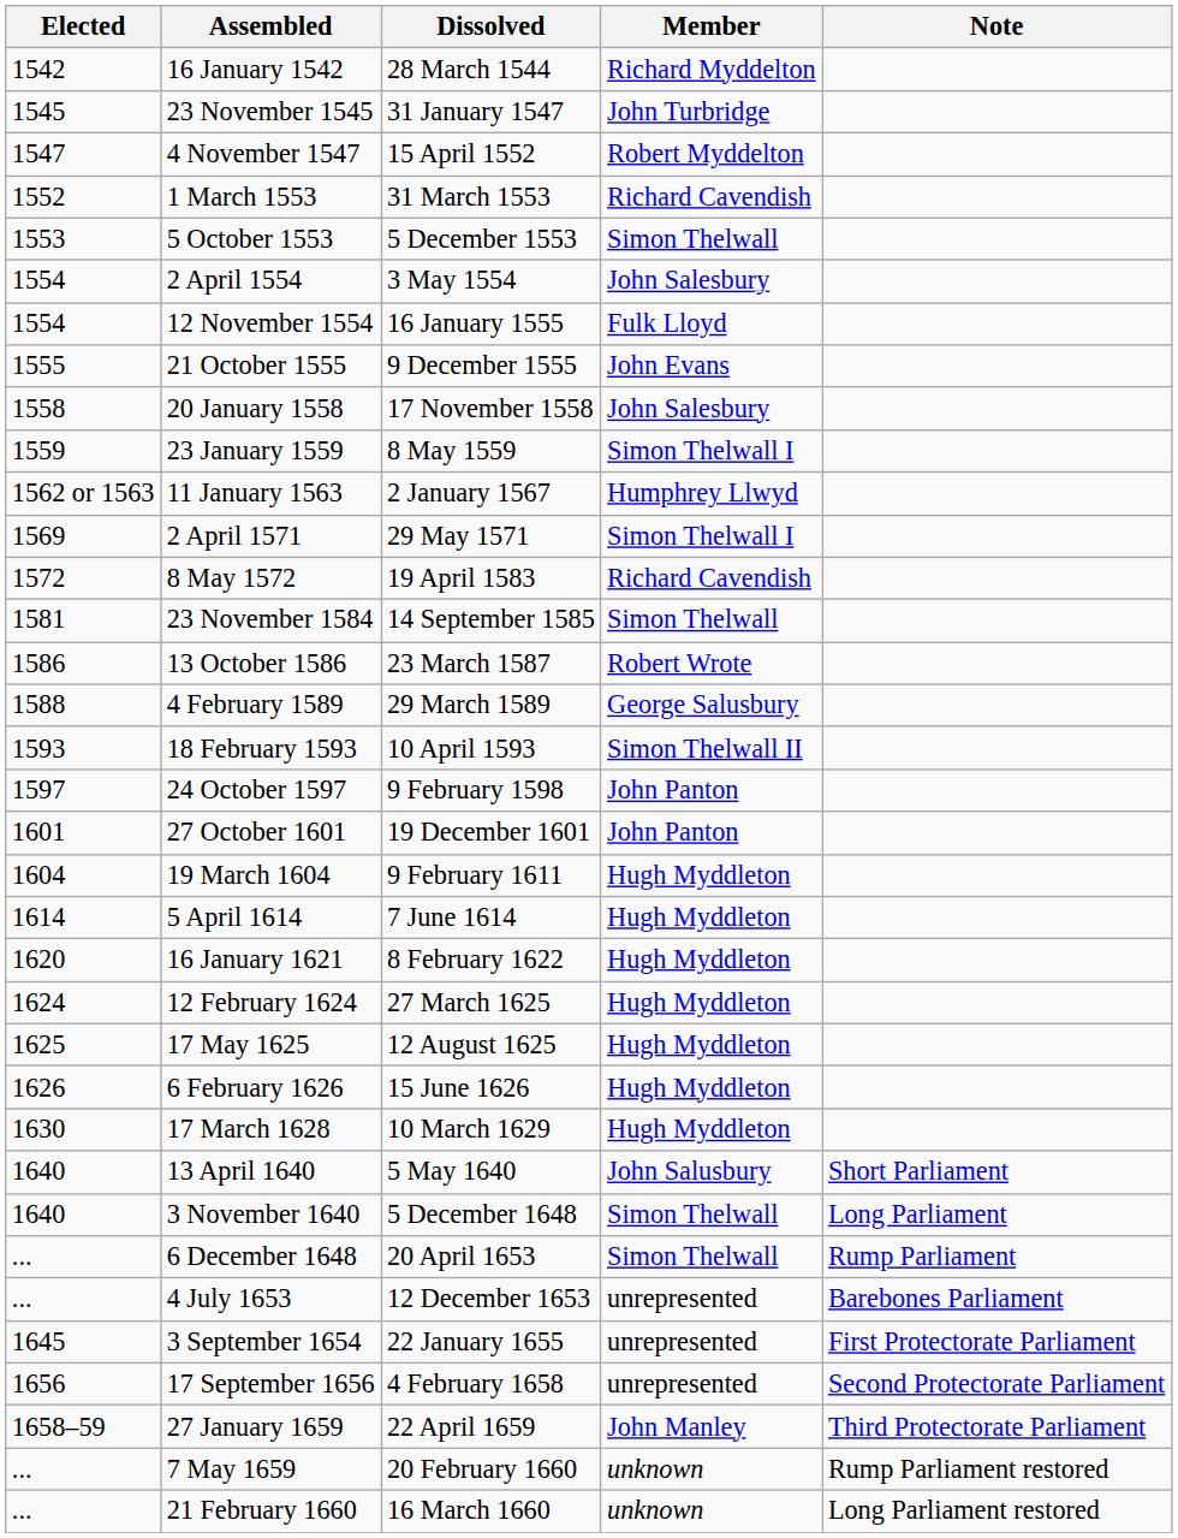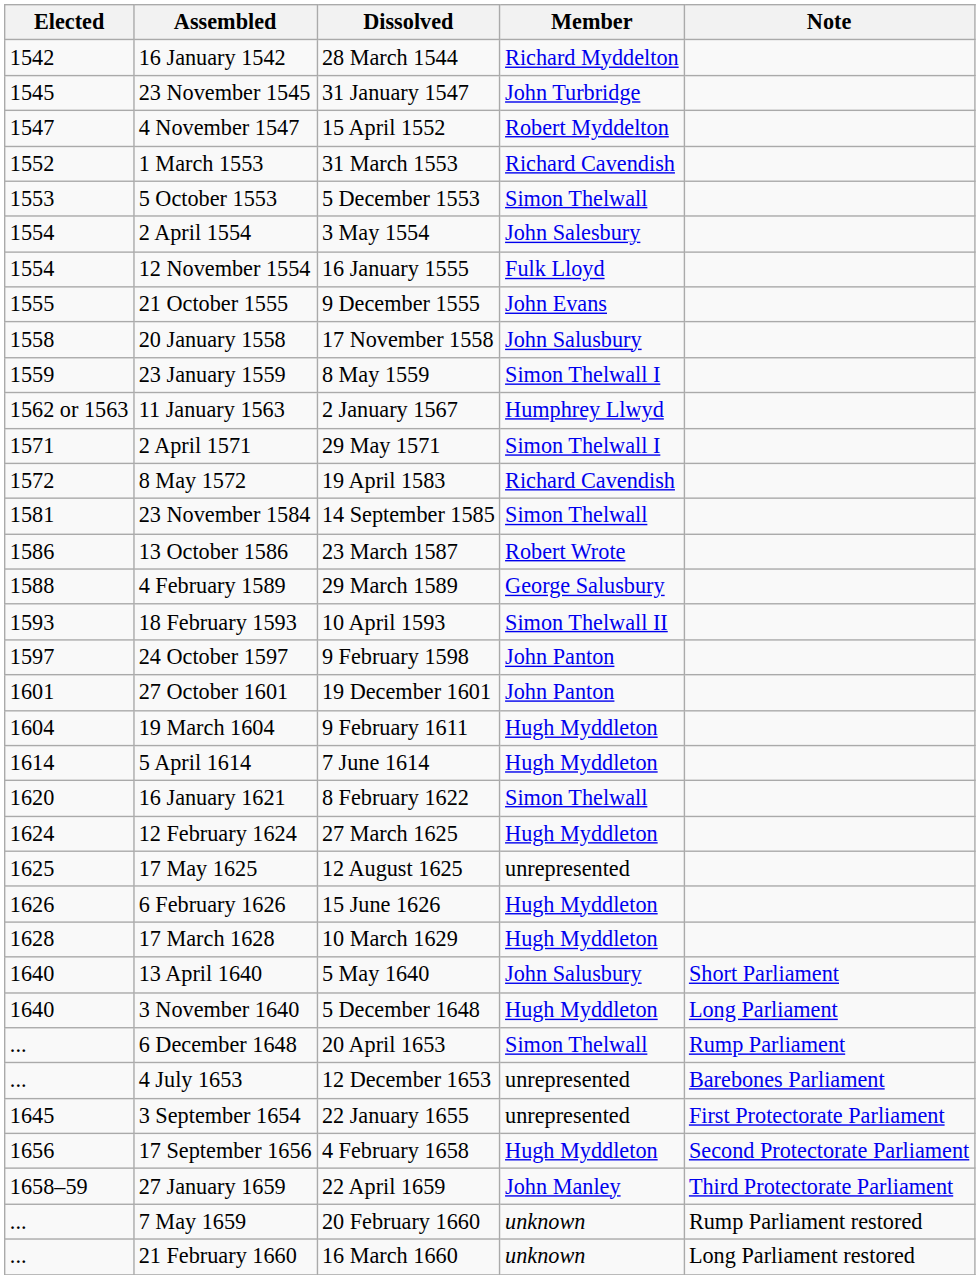 <table class="wikitable">
 <tr>
 <th>Elected</th>
 <th>Assembled</th>
 <th>Dissolved</th>
 <th>Member</th>
 <th>Note</th>
 </tr>
 <tr>
 <td>1542</td>
 <td>16 January 1542</td>
 <td>28 March 1544</td>
 <td><a href='#'>Richard Myddelton</a></td>
 <td></td>
 </tr>
 <tr>
 <td>1545</td>
 <td>23 November 1545</td>
 <td>31 January 1547</td>
 <td><a href='#'>John Turbridge</a></td>
 <td></td>
 </tr>
 <tr>
 <td>1547</td>
 <td>4 November 1547</td>
 <td>15 April 1552</td>
 <td><a href='#'>Robert Myddelton</a></td>
 <td></td>
 </tr>
 <tr>
 <td>1552</td>
 <td>1 March 1553</td>
 <td>31 March 1553</td>
 <td><a href='#'>Richard Cavendish</a></td>
 <td></td>
 </tr>
 <tr>
 <td>1553</td>
 <td>5 October 1553</td>
 <td>5 December 1553</td>
 <td><a href='#'>Simon Thelwall</a></td>
 <td></td>
 </tr>
 <tr>
 <td>1554</td>
 <td>2 April 1554</td>
 <td>3 May 1554</td>
 <td><a href='#'>John Salesbury</a></td>
 <td></td>
 </tr>
 <tr>
 <td>1554</td>
 <td>12 November 1554</td>
 <td>16 January 1555</td>
 <td><a href='#'>Fulk Lloyd</a></td>
 <td></td>
 </tr>
 <tr>
 <td>1555</td>
 <td>21 October 1555</td>
 <td>9 December 1555</td>
 <td><a href='#'>John Evans</a></td>
 <td></td>
 </tr>
 <tr>
 <td>1558</td>
 <td>20 January 1558</td>
 <td>17 November 1558</td>
-<td><a href='#'>John Salesbury</a></td>
+<td><a href='#'>John Salusbury</a></td>
 <td></td>
 </tr>
 <tr>
 <td>1559</td>
 <td>23 January 1559</td>
 <td>8 May 1559</td>
 <td><a href='#'>Simon Thelwall I</a></td>
 <td></td>
 </tr>
 <tr>
 <td>1562 or 1563</td>
 <td>11 January 1563</td>
 <td>2 January 1567</td>
 <td><a href='#'>Humphrey Llwyd</a></td>
 <td></td>
 </tr>
 <tr>
-<td>1569</td>
+<td>1571</td>
 <td>2 April 1571</td>
 <td>29 May 1571</td>
 <td><a href='#'>Simon Thelwall I</a></td>
 <td></td>
 </tr>
 <tr>
 <td>1572</td>
 <td>8 May 1572</td>
 <td>19 April 1583</td>
 <td><a href='#'>Richard Cavendish</a></td>
 <td></td>
 </tr>
 <tr>
 <td>1581</td>
 <td>23 November 1584</td>
 <td>14 September 1585</td>
 <td><a href='#'>Simon Thelwall</a></td>
 <td></td>
 </tr>
 <tr>
 <td>1586</td>
 <td>13 October 1586</td>
 <td>23 March 1587</td>
 <td><a href='#'>Robert Wrote</a></td>
 <td></td>
 </tr>
 <tr>
 <td>1588</td>
 <td>4 February 1589</td>
 <td>29 March 1589</td>
 <td><a href='#'>George Salusbury</a></td>
 <td></td>
 </tr>
 <tr>
 <td>1593</td>
 <td>18 February 1593</td>
 <td>10 April 1593</td>
 <td><a href='#'>Simon Thelwall II</a></td>
 <td></td>
 </tr>
 <tr>
 <td>1597</td>
 <td>24 October 1597</td>
 <td>9 February 1598</td>
 <td><a href='#'>John Panton</a></td>
 <td></td>
 </tr>
 <tr>
 <td>1601</td>
 <td>27 October 1601</td>
 <td>19 December 1601</td>
 <td><a href='#'>John Panton</a></td>
 <td></td>
 </tr>
 <tr>
 <td>1604</td>
 <td>19 March 1604</td>
 <td>9 February 1611</td>
 <td><a href='#'>Hugh Myddleton</a></td>
 <td></td>
 </tr>
 <tr>
 <td>1614</td>
 <td>5 April 1614</td>
 <td>7 June 1614</td>
 <td><a href='#'>Hugh Myddleton</a></td>
 <td></td>
 </tr>
 <tr>
 <td>1620</td>
 <td>16 January 1621</td>
 <td>8 February 1622</td>
-<td><a href='#'>Hugh Myddleton</a></td>
+<td><a href='#'>Simon Thelwall</a></td>
 <td></td>
 </tr>
 <tr>
 <td>1624</td>
 <td>12 February 1624</td>
 <td>27 March 1625</td>
 <td><a href='#'>Hugh Myddleton</a></td>
 <td></td>
 </tr>
 <tr>
 <td>1625</td>
 <td>17 May 1625</td>
 <td>12 August 1625</td>
-<td><a href='#'>Hugh Myddleton</a></td>
+<td>unrepresented</td>
 <td></td>
 </tr>
 <tr>
 <td>1626</td>
 <td>6 February 1626</td>
 <td>15 June 1626</td>
 <td><a href='#'>Hugh Myddleton</a></td>
 <td></td>
 </tr>
 <tr>
-<td>1630</td>
+<td>1628</td>
 <td>17 March 1628</td>
 <td>10 March 1629</td>
 <td><a href='#'>Hugh Myddleton</a></td>
 <td></td>
 </tr>
 <tr>
 <td>1640</td>
 <td>13 April 1640</td>
 <td>5 May 1640</td>
 <td><a href='#'>John Salusbury</a></td>
 <td><a href='#'>Short Parliament</a></td>
 </tr>
 <tr>
 <td>1640</td>
 <td>3 November 1640</td>
 <td>5 December 1648</td>
-<td><a href='#'>Simon Thelwall</a></td>
+<td><a href='#'>Hugh Myddleton</a></td>
 <td><a href='#'>Long Parliament</a></td>
 </tr>
 <tr>
 <td>...</td>
 <td>6 December 1648</td>
 <td>20 April 1653</td>
 <td><a href='#'>Simon Thelwall</a></td>
 <td><a href='#'>Rump Parliament</a></td>
 </tr>
 <tr>
 <td>...</td>
 <td>4 July 1653</td>
 <td>12 December 1653</td>
 <td>unrepresented</td>
 <td><a href='#'>Barebones Parliament</a></td>
 </tr>
 <tr>
 <td>1645</td>
 <td>3 September 1654</td>
 <td>22 January 1655</td>
 <td>unrepresented</td>
 <td><a href='#'>First Protectorate Parliament</a></td>
 </tr>
 <tr>
 <td>1656</td>
 <td>17 September 1656</td>
 <td>4 February 1658</td>
-<td>unrepresented</td>
+<td><a href='#'>Hugh Myddleton</a></td>
 <td><a href='#'>Second Protectorate Parliament</a></td>
 </tr>
 <tr>
 <td>1658–59</td>
 <td>27 January 1659</td>
 <td>22 April 1659</td>
 <td><a href='#'>John Manley</a></td>
 <td><a href='#'>Third Protectorate Parliament</a></td>
 </tr>
 <tr>
 <td>...</td>
 <td>7 May 1659</td>
 <td>20 February 1660</td>
 <td><em>unknown</em></td>
 <td>Rump Parliament restored</td>
 </tr>
 <tr>
 <td>...</td>
 <td>21 February 1660</td>
 <td>16 March 1660</td>
 <td><em>unknown</em></td>
 <td>Long Parliament restored</td>
 </tr>
 <tr>
 </tr>
 </table>
